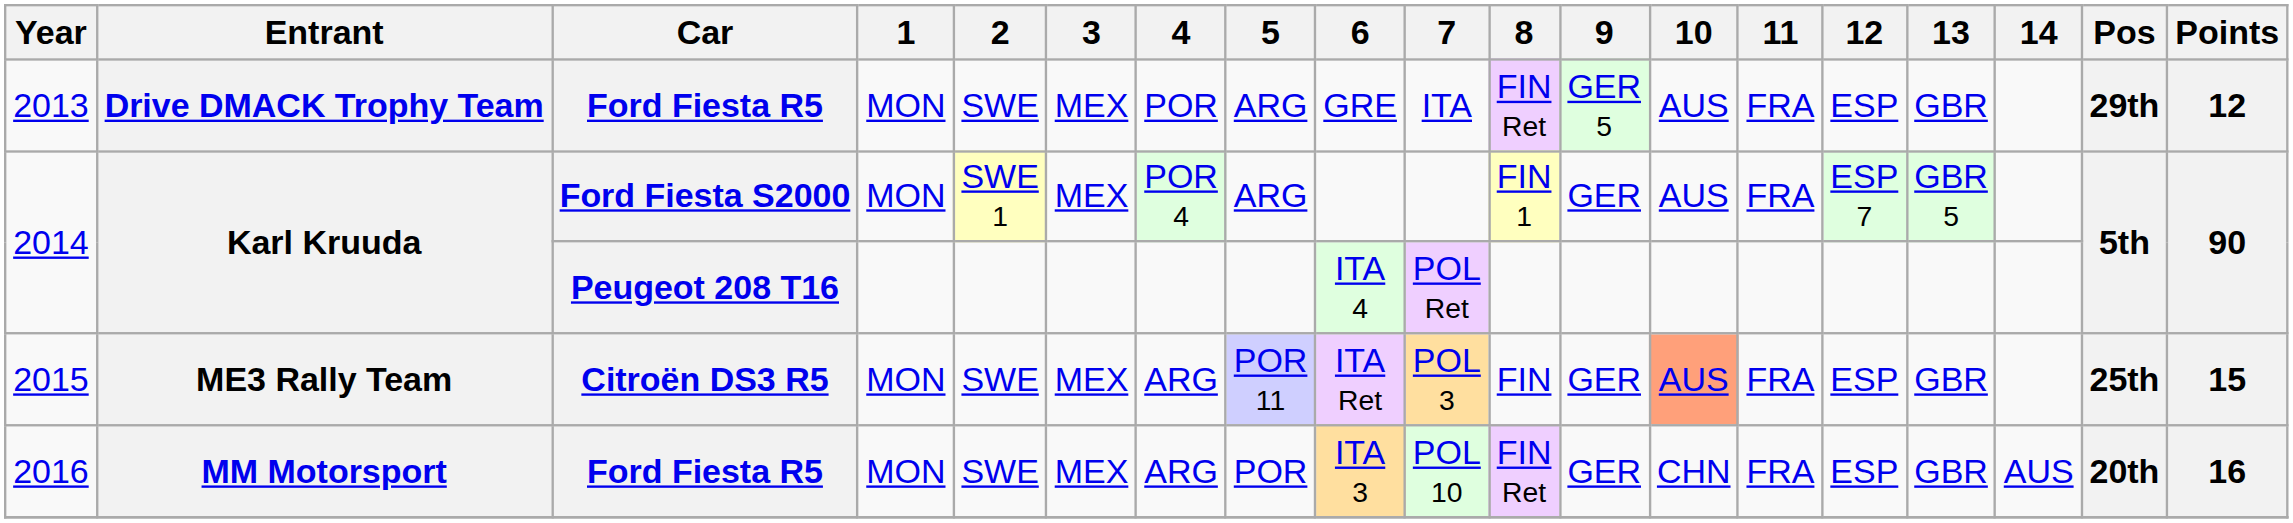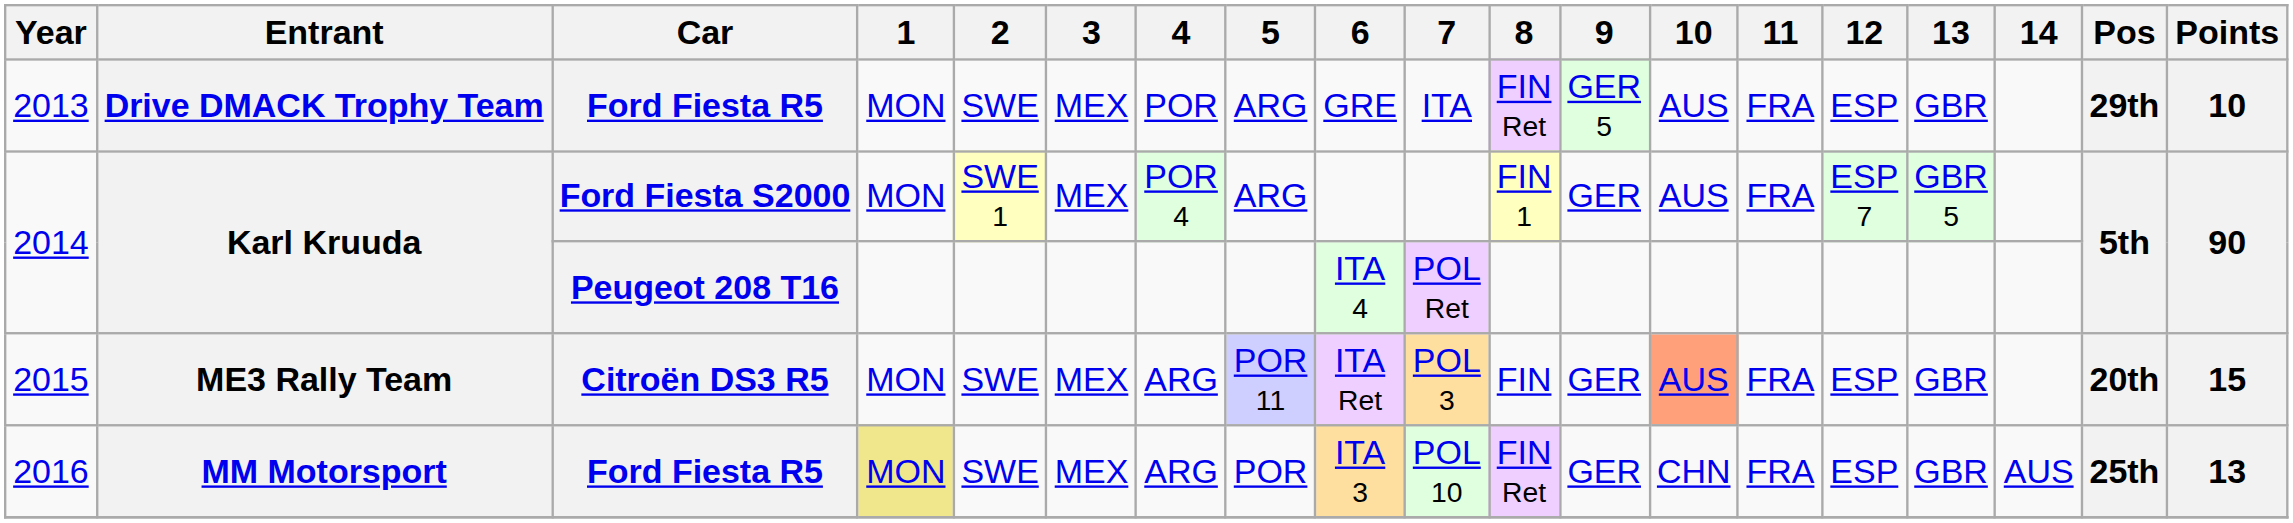 <table class="wikitable" style="text-align:center; font-size:90%">
 <tr>
 <th>Year</th>
 <th>Entrant</th>
 <th>Car</th>
 <th>1</th>
 <th>2</th>
 <th>3</th>
 <th>4</th>
 <th>5</th>
 <th>6</th>
 <th>7</th>
 <th>8</th>
 <th>9</th>
 <th>10</th>
 <th>11</th>
 <th>12</th>
 <th>13</th>
 <th>14</th>
 <th>Pos</th>
 <th>Points</th>
 </tr>
 <tr>
 <td><a href='#'>2013</a></td>
 <th><a href='#'>Drive DMACK Trophy Team</a></th>
 <th><a href='#'>Ford Fiesta R5</a></th>
 <td><a href='#'>MON</a></td>
 <td><a href='#'>SWE</a></td>
 <td><a href='#'>MEX</a></td>
 <td><a href='#'>POR</a></td>
 <td><a href='#'>ARG</a></td>
 <td><a href='#'>GRE</a></td>
 <td><a href='#'>ITA</a></td>
 <td style="background:#EFCFFF;"><a href='#'>FIN</a><br><small>Ret</small></td>
 <td style="background:#DFFFDF;"><a href='#'>GER</a><br><small>5</small></td>
 <td><a href='#'>AUS</a></td>
 <td><a href='#'>FRA</a></td>
 <td><a href='#'>ESP</a></td>
 <td><a href='#'>GBR</a></td>
 <td></td>
 <th>29th</th>
-<th>12</th>
+<th>10</th>
 </tr>
 <tr>
 <td rowspan=2><a href='#'>2014</a></td>
 <th rowspan=2>Karl Kruuda</th>
 <th><a href='#'>Ford Fiesta S2000</a></th>
 <td><a href='#'>MON</a></td>
 <td style="background:#ffffbf;"><a href='#'>SWE</a><br><small>1</small></td>
 <td><a href='#'>MEX</a></td>
 <td style="background:#DFFFDF;"><a href='#'>POR</a><br><small>4</small></td>
 <td><a href='#'>ARG</a></td>
 <td></td>
 <td></td>
 <td style="background:#ffffbf;"><a href='#'>FIN</a><br><small>1</small></td>
 <td><a href='#'>GER</a></td>
 <td><a href='#'>AUS</a></td>
 <td><a href='#'>FRA</a></td>
 <td style="background:#DFFFDF;"><a href='#'>ESP</a><br><small>7</small></td>
 <td style="background:#DFFFDF;"><a href='#'>GBR</a><br><small>5</small></td>
 <td></td>
 <th rowspan=2>5th</th>
 <th rowspan=2>90</th>
 </tr>
 <tr>
 <th><a href='#'>Peugeot 208 T16</a></th>
 <td></td>
 <td></td>
 <td></td>
 <td></td>
 <td></td>
 <td style="background:#DFFFDF;"><a href='#'>ITA</a><br><small>4</small></td>
 <td style="background:#EFCFFF;"><a href='#'>POL</a><br><small>Ret</small></td>
 <td></td>
 <td></td>
 <td></td>
 <td></td>
 <td></td>
 <td></td>
 <td></td>
 </tr>
 <tr>
 <td><a href='#'>2015</a></td>
 <th>ME3 Rally Team</th>
 <th><a href='#'>Citroën DS3 R5</a></th>
 <td><a href='#'>MON</a></td>
 <td><a href='#'>SWE</a></td>
 <td><a href='#'>MEX</a></td>
 <td><a href='#'>ARG</a></td>
 <td style="background:#CFCFFF;"><a href='#'>POR</a><br><small>11</small></td>
 <td style="background:#EFCFFF;"><a href='#'>ITA</a><br><small>Ret</small></td>
 <td style="background:#FFDF9F;"><a href='#'>POL</a><br><small>3</small></td>
 <td><a href='#'>FIN</a></td>
 <td><a href='#'>GER</a></td>
 <td style="background: lightsalmon;"><a href='#'>AUS</a></td>
 <td><a href='#'>FRA</a></td>
 <td><a href='#'>ESP</a></td>
 <td><a href='#'>GBR</a></td>
 <td></td>
-<th>25th</th>
+<th>20th</th>
 <th>15</th>
 </tr>
 <tr>
 <td><a href='#'>2016</a></td>
 <th><a href='#'>MM Motorsport</a></th>
 <th><a href='#'>Ford Fiesta R5</a></th>
-<td><a href='#'>MON</a></td>
+<td style="background: khaki;"><a href='#'>MON</a></td>
 <td><a href='#'>SWE</a></td>
 <td><a href='#'>MEX</a></td>
 <td><a href='#'>ARG</a></td>
 <td><a href='#'>POR</a></td>
 <td style="background:#FFDF9F;"><a href='#'>ITA</a><br><small>3</small></td>
 <td style="background:#DFFFDF;"><a href='#'>POL</a><br><small>10</small></td>
 <td style="background:#EFCFFF;"><a href='#'>FIN</a><br><small>Ret</small></td>
 <td><a href='#'>GER</a></td>
 <td><a href='#'>CHN</a></td>
 <td><a href='#'>FRA</a></td>
 <td><a href='#'>ESP</a></td>
 <td><a href='#'>GBR</a></td>
 <td><a href='#'>AUS</a></td>
-<th>20th</th>
-<th>16</th>
+<th>25th</th>
+<th>13</th>
 </tr>
 <tr>
 </tr>
 </table>
